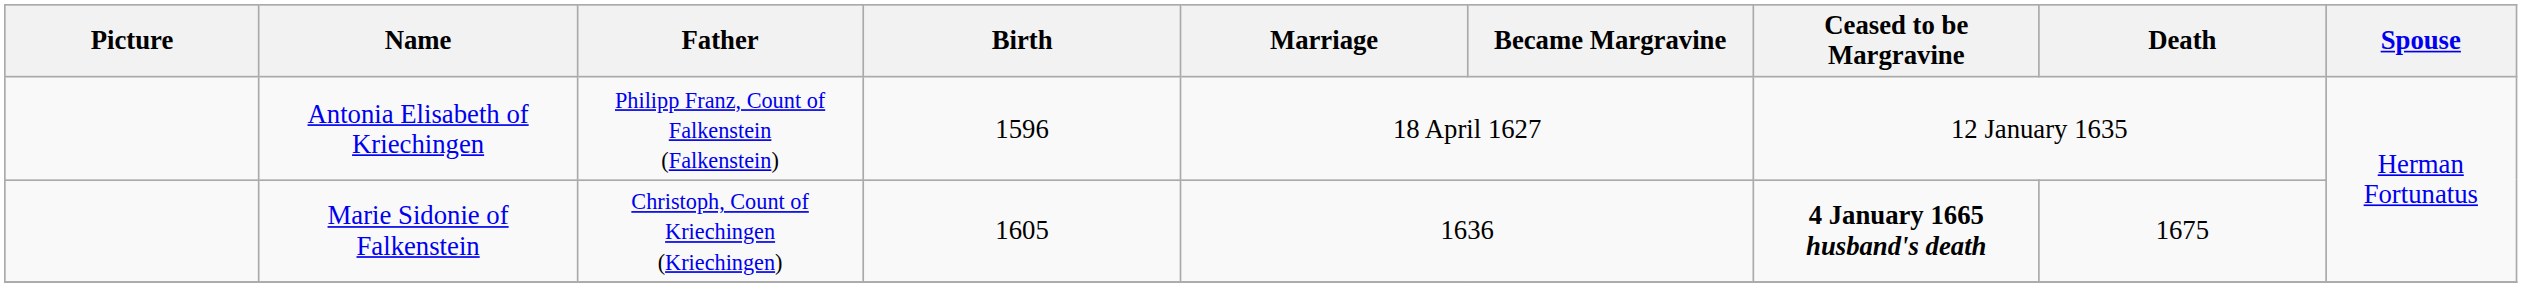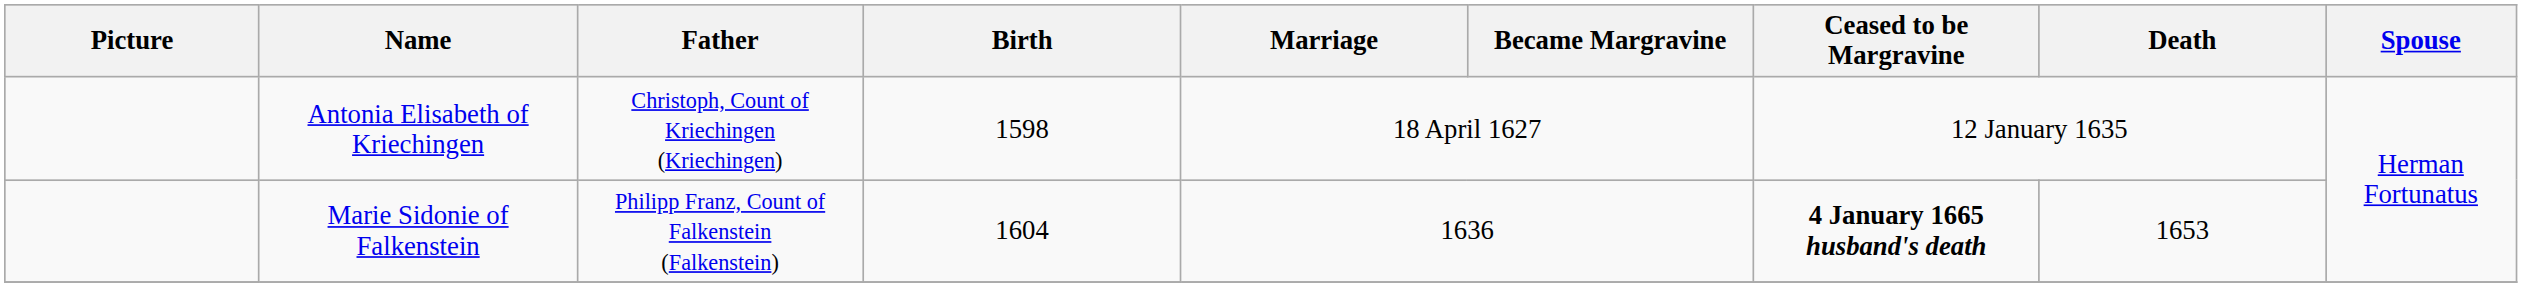 <table width=95% class="wikitable">
 <tr>
 <th width = "8%">Picture</th>
 <th width = "10%">Name</th>
 <th width = "9%">Father</th>
 <th width = "10%">Birth</th>
 <th width = "9%">Marriage</th>
 <th width = "9%">Became Margravine</th>
 <th width = "9%">Ceased to be Margravine</th>
 <th width = "9%">Death</th>
 <th width = "6%"><a href='#'>Spouse</a></th>
 </tr>
 <tr>
 <td align="center"></td>
 <td align="center"><a href='#'>Antonia Elisabeth of Kriechingen</a></td>
-<td align="center"><small><a href='#'>Philipp Franz, Count of Falkenstein</a><br>(<a href='#'>Falkenstein</a>)</small></td>
-<td align="center">1596</td>
+<td align="center"><small><a href='#'>Christoph, Count of Kriechingen</a><br>(<a href='#'>Kriechingen</a>)</small></td>
+<td align="center">1598</td>
 <td align="center" colspan="2">18 April 1627</td>
 <td align="center" colspan="2">12 January 1635</td>
 <td align="center" rowspan="2"><a href='#'>Herman Fortunatus</a></td>
 </tr>
 <tr>
 <td align="center"></td>
 <td align="center"><a href='#'>Marie Sidonie of Falkenstein</a></td>
-<td align="center"><small><a href='#'>Christoph, Count of Kriechingen</a><br>(<a href='#'>Kriechingen</a>)</small></td>
-<td align="center">1605</td>
+<td align="center"><small><a href='#'>Philipp Franz, Count of Falkenstein</a><br>(<a href='#'>Falkenstein</a>)</small></td>
+<td align="center">1604</td>
 <td align="center" colspan="2">1636</td>
 <td align="center"><strong>4 January 1665<br><em>husband's death</em></strong></td>
-<td align="center">1675</td>
+<td align="center">1653</td>
 </tr>
 <tr>
 </tr>
 </table>
